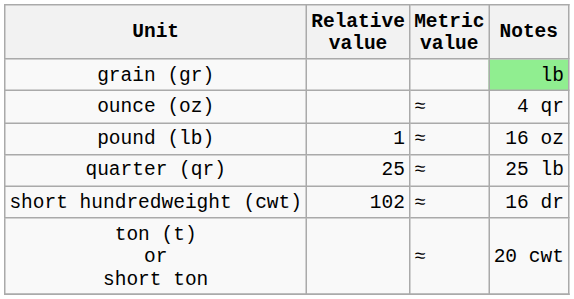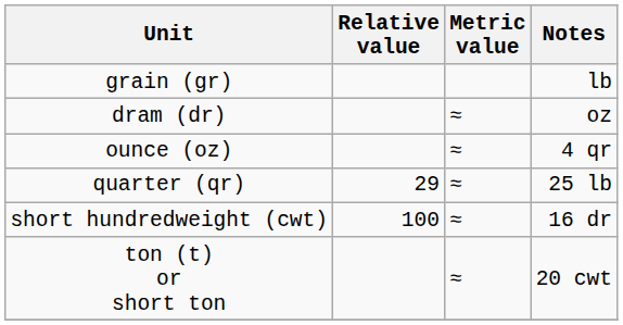 <table class="wikitable">
 <tr>
 <th>Unit</th>
 <th>Relative<br>value</th>
 <th>Metric<br>value</th>
 <th>Notes</th>
 </tr>
 <tr>
 <td align=center>grain (gr)</td>
 <td align=right></td>
 <td align=left></td>
-<td align=right style="background: lightgreen;"> lb</td>
+<td align=right> lb</td>
+</tr>
+<tr>
+<td align=center>dram (dr)</td>
+<td align=right></td>
+<td align=left>≈ </td>
+<td align=right> oz</td>
 </tr>
 <tr>
 <td align=center>ounce (oz)</td>
 <td align=right></td>
 <td align=left>≈ </td>
 <td align=right>4 qr</td>
 </tr>
 <tr>
-<td align=center>pound (lb)</td>
-<td align=right>1</td>
-<td align=left>≈ </td>
-<td align=right>16 oz</td>
-</tr>
-<tr>
 <td align=center>quarter (qr)</td>
-<td align=right>25</td>
+<td align=right>29</td>
 <td align=left>≈ </td>
 <td align=right>25 lb</td>
 </tr>
 <tr>
 <td align=center>short hundredweight (cwt)</td>
-<td align=right>102</td>
+<td align=right>100</td>
 <td align=left>≈ </td>
 <td align=right>16 dr</td>
 </tr>
 <tr>
 <td align=center>ton (t)<br>or<br>short ton</td>
 <td align=right></td>
 <td align=left>≈ </td>
 <td align=right>20 cwt</td>
 </tr>
 <tr>
 </tr>
 </table>
